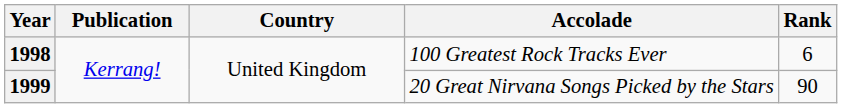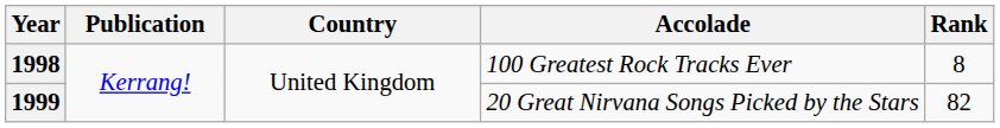 <table class="wikitable plainrowheaders" style="text-align:left;">
 <tr>
 <th scope="col">Year</th>
 <th scope="col" style="width:6em;">Publication</th>
 <th scope="col" style="width:10em;">Country</th>
 <th scope="col">Accolade</th>
 <th scope="col">Rank</th>
 </tr>
 <tr>
 <th scope="row">1998</th>
 <td style="text-align:center;" rowspan="2"><em><a href='#'>Kerrang!</a></em></td>
 <td style="text-align:center;" rowspan="2">United Kingdom</td>
 <td><em>100 Greatest Rock Tracks Ever</em></td>
-<td style="text-align:center;">6</td>
+<td style="text-align:center;">8</td>
 </tr>
 <tr>
 <th scope="row">1999</th>
 <td><em>20 Great Nirvana Songs Picked by the Stars</em></td>
-<td style="text-align:center;">90</td>
+<td style="text-align:center;">82</td>
 </tr>
 </table>
